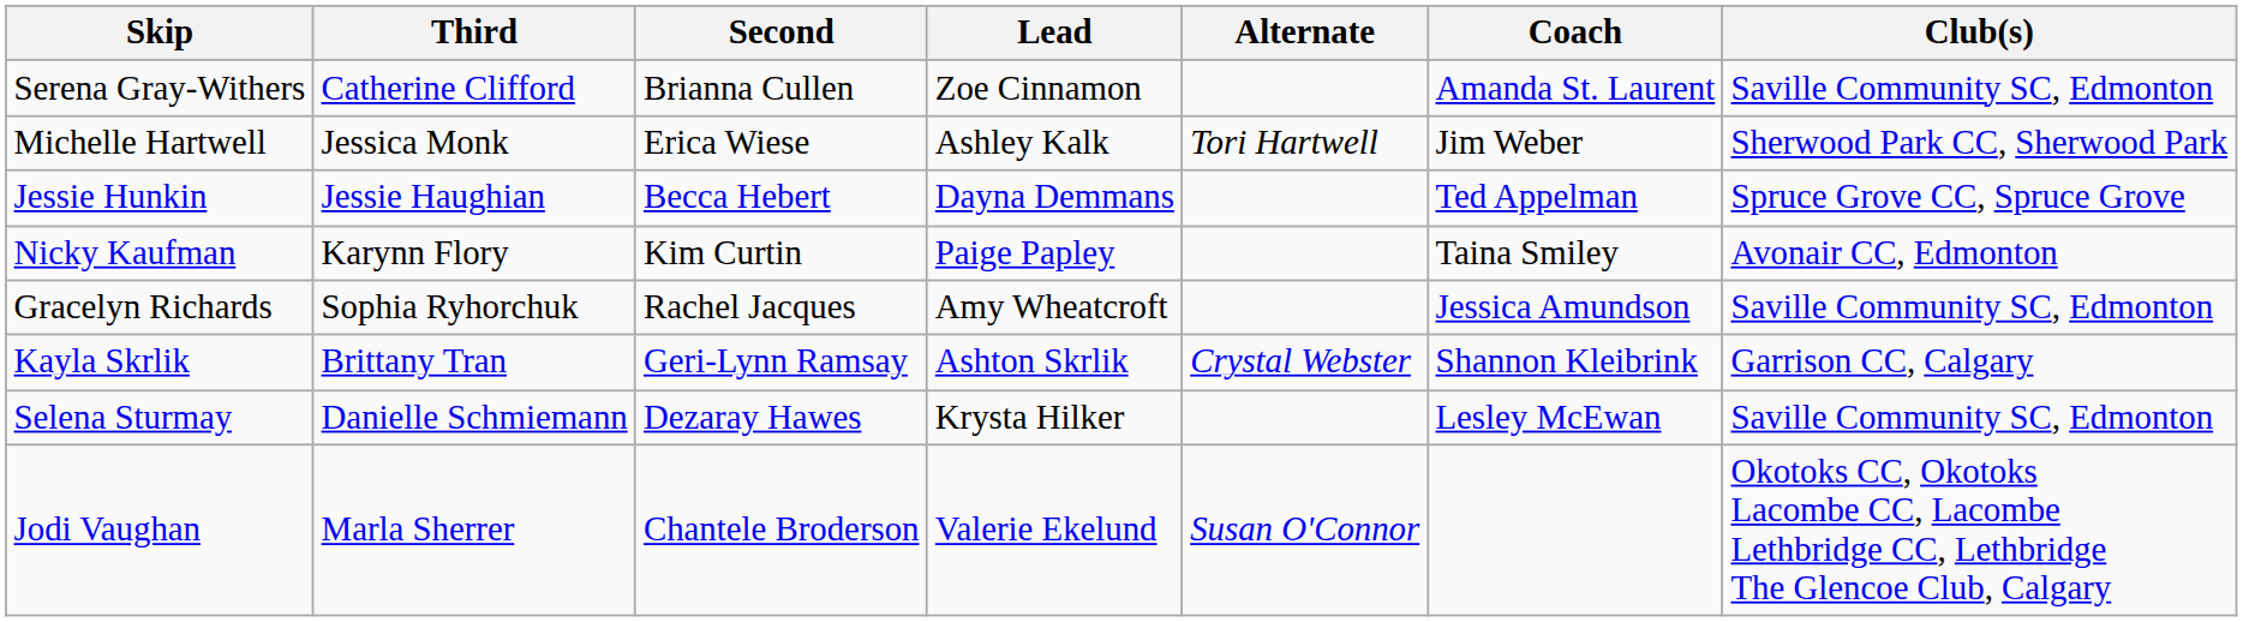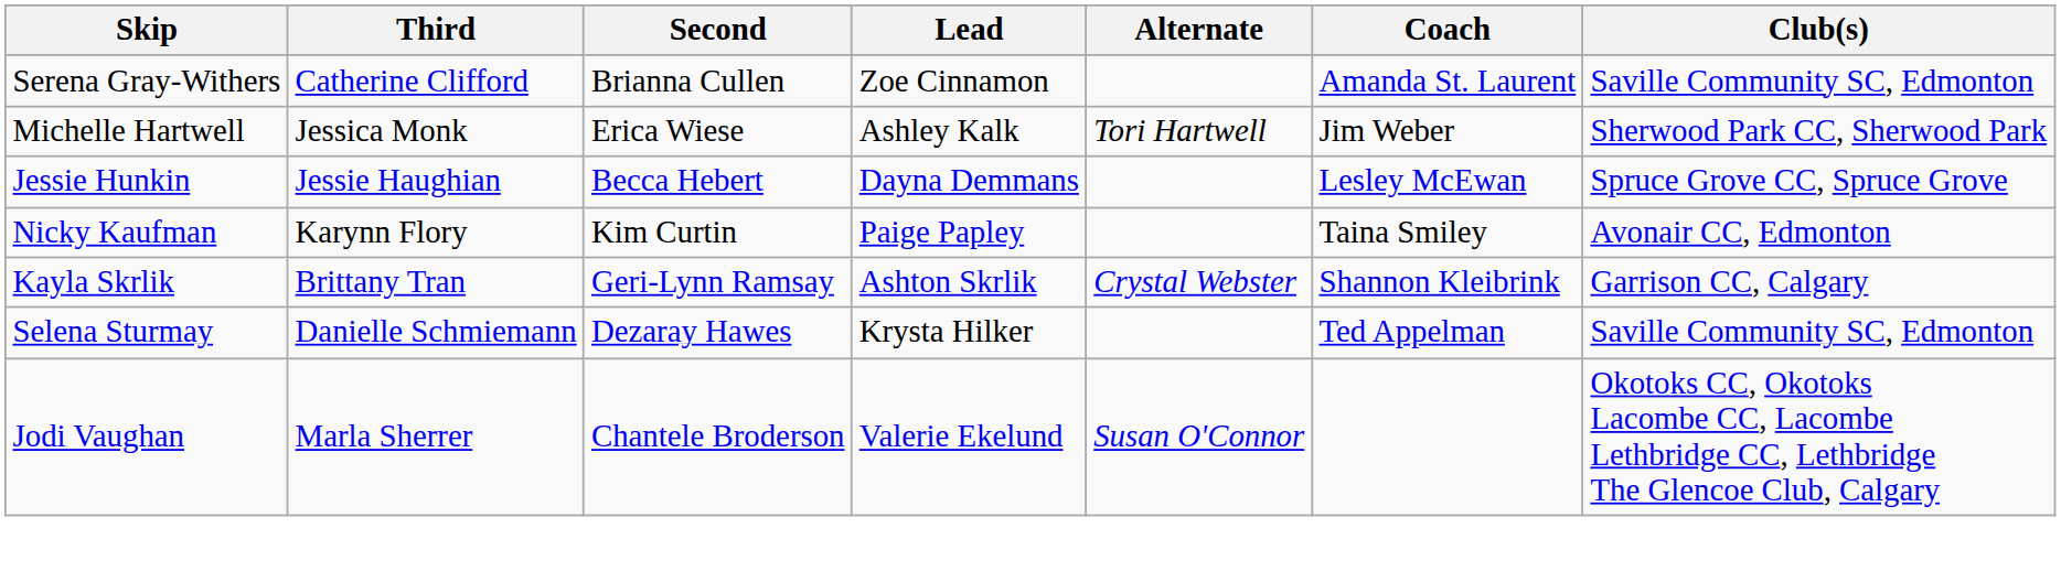 <table class="wikitable">
 <tr>
 <th scope="col">Skip</th>
 <th scope="col">Third</th>
 <th scope="col">Second</th>
 <th scope="col">Lead</th>
 <th scope="col">Alternate</th>
 <th scope="col">Coach</th>
 <th scope="col">Club(s)</th>
 </tr>
 <tr>
 <td>Serena Gray-Withers</td>
 <td><a href='#'>Catherine Clifford</a></td>
 <td>Brianna Cullen</td>
 <td>Zoe Cinnamon</td>
 <td></td>
 <td><a href='#'>Amanda St. Laurent</a></td>
 <td><a href='#'>Saville Community SC</a>, <a href='#'>Edmonton</a></td>
 </tr>
 <tr>
 <td>Michelle Hartwell</td>
 <td>Jessica Monk</td>
 <td>Erica Wiese</td>
 <td>Ashley Kalk</td>
 <td><em>Tori Hartwell</em></td>
 <td>Jim Weber</td>
 <td><a href='#'>Sherwood Park CC</a>, <a href='#'>Sherwood Park</a></td>
 </tr>
 <tr>
 <td><a href='#'>Jessie Hunkin</a></td>
 <td><a href='#'>Jessie Haughian</a></td>
 <td><a href='#'>Becca Hebert</a></td>
 <td><a href='#'>Dayna Demmans</a></td>
 <td></td>
-<td><a href='#'>Ted Appelman</a></td>
+<td><a href='#'>Lesley McEwan</a></td>
 <td><a href='#'>Spruce Grove CC</a>, <a href='#'>Spruce Grove</a></td>
 </tr>
 <tr>
 <td><a href='#'>Nicky Kaufman</a></td>
 <td>Karynn Flory</td>
 <td>Kim Curtin</td>
 <td><a href='#'>Paige Papley</a></td>
 <td></td>
 <td>Taina Smiley</td>
 <td><a href='#'>Avonair CC</a>, <a href='#'>Edmonton</a></td>
-</tr>
-<tr>
-<td>Gracelyn Richards</td>
-<td>Sophia Ryhorchuk</td>
-<td>Rachel Jacques</td>
-<td>Amy Wheatcroft</td>
-<td></td>
-<td><a href='#'>Jessica Amundson</a></td>
-<td><a href='#'>Saville Community SC</a>, <a href='#'>Edmonton</a></td>
 </tr>
 <tr>
 <td><a href='#'>Kayla Skrlik</a></td>
 <td><a href='#'>Brittany Tran</a></td>
 <td><a href='#'>Geri-Lynn Ramsay</a></td>
 <td><a href='#'>Ashton Skrlik</a></td>
 <td><em><a href='#'>Crystal Webster</a></em></td>
 <td><a href='#'>Shannon Kleibrink</a></td>
 <td><a href='#'>Garrison CC</a>, <a href='#'>Calgary</a></td>
 </tr>
 <tr>
 <td><a href='#'>Selena Sturmay</a></td>
 <td><a href='#'>Danielle Schmiemann</a></td>
 <td><a href='#'>Dezaray Hawes</a></td>
 <td>Krysta Hilker</td>
 <td></td>
-<td><a href='#'>Lesley McEwan</a></td>
+<td><a href='#'>Ted Appelman</a></td>
 <td><a href='#'>Saville Community SC</a>, <a href='#'>Edmonton</a></td>
 </tr>
 <tr>
 <td><a href='#'>Jodi Vaughan</a></td>
 <td><a href='#'>Marla Sherrer</a></td>
 <td><a href='#'>Chantele Broderson</a></td>
 <td><a href='#'>Valerie Ekelund</a></td>
 <td><em><a href='#'>Susan O'Connor</a></em></td>
 <td></td>
 <td><a href='#'>Okotoks CC</a>, <a href='#'>Okotoks</a><br><a href='#'>Lacombe CC</a>, <a href='#'>Lacombe</a><br><a href='#'>Lethbridge CC</a>, <a href='#'>Lethbridge</a><br><a href='#'>The Glencoe Club</a>, <a href='#'>Calgary</a></td>
 </tr>
 </table>
